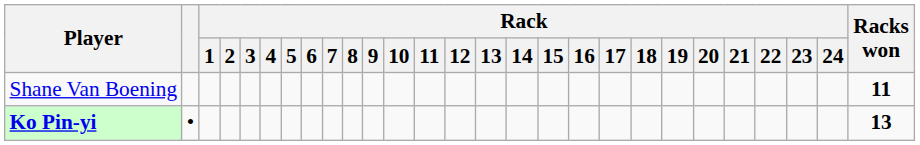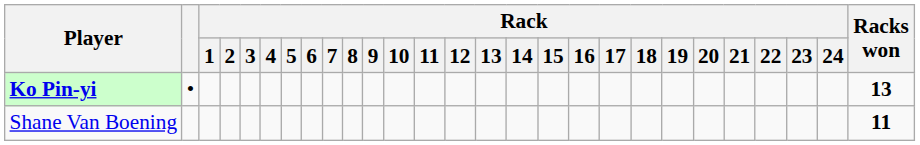 <table class=wikitable style="text-align:center;">
 <tr>
 <th rowspan=2>Player</th>
 <th rowspan=2></th>
 <th colspan=24>Rack</th>
 <th rowspan=2>Racks<br>won</th>
 </tr>
 <tr>
 <th>1</th>
 <th>2</th>
 <th>3</th>
 <th>4</th>
 <th>5</th>
 <th>6</th>
 <th>7</th>
 <th>8</th>
 <th>9</th>
 <th>10</th>
 <th>11</th>
 <th>12</th>
 <th>13</th>
 <th>14</th>
 <th>15</th>
 <th>16</th>
 <th>17</th>
 <th>18</th>
 <th>19</th>
 <th>20</th>
 <th>21</th>
 <th>22</th>
 <th>23</th>
 <th>24</th>
 </tr>
 <tr>
+<td style="background:#cfc; text-align:left;"> <strong><a href='#'>Ko Pin-yi</a></strong></td>
+<td>•</td>
+<td></td>
+<td></td>
+<td></td>
+<td></td>
+<td></td>
+<td></td>
+<td></td>
+<td></td>
+<td></td>
+<td></td>
+<td></td>
+<td></td>
+<td></td>
+<td></td>
+<td></td>
+<td></td>
+<td></td>
+<td></td>
+<td></td>
+<td></td>
+<td></td>
+<td></td>
+<td></td>
+<td></td>
+<td><strong>13</strong></td>
+</tr>
+<tr>
 <td align=left> <a href='#'>Shane Van Boening</a></td>
 <td></td>
 <td></td>
 <td></td>
 <td></td>
 <td></td>
 <td></td>
 <td></td>
 <td></td>
 <td></td>
 <td></td>
 <td></td>
 <td></td>
 <td></td>
 <td></td>
 <td></td>
 <td></td>
 <td></td>
 <td></td>
 <td></td>
 <td></td>
 <td></td>
 <td></td>
 <td></td>
 <td></td>
 <td></td>
 <td><strong>11</strong></td>
 </tr>
-<tr>
-<td style="background:#cfc; text-align:left;"> <strong><a href='#'>Ko Pin-yi</a></strong></td>
-<td>•</td>
-<td></td>
-<td></td>
-<td></td>
-<td></td>
-<td></td>
-<td></td>
-<td></td>
-<td></td>
-<td></td>
-<td></td>
-<td></td>
-<td></td>
-<td></td>
-<td></td>
-<td></td>
-<td></td>
-<td></td>
-<td></td>
-<td></td>
-<td></td>
-<td></td>
-<td></td>
-<td></td>
-<td></td>
-<td><strong>13</strong></td>
-</tr>
 </table>
